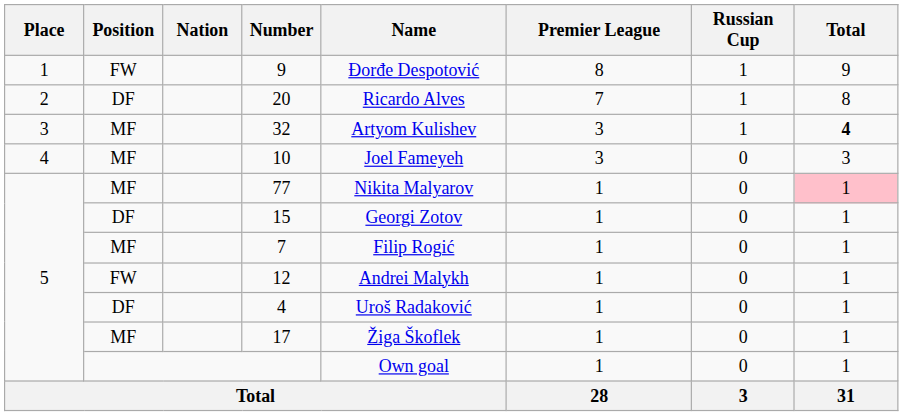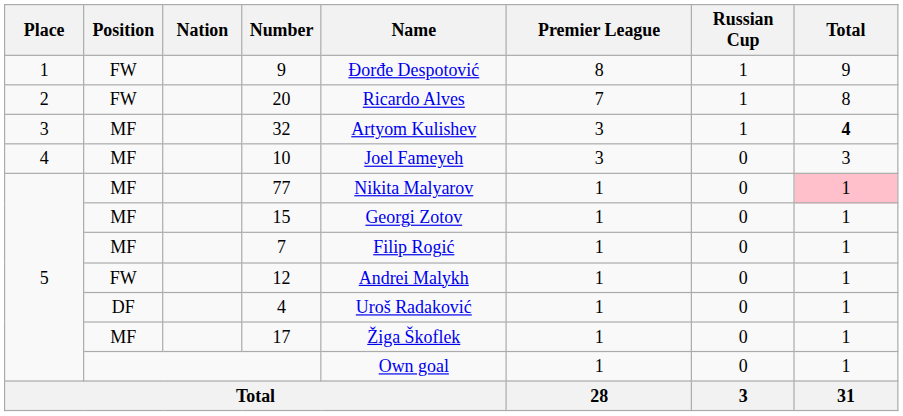 <table class="wikitable" style="font-size: 95%; text-align: center;">
 <tr>
 <th width=60>Place</th>
 <th width=60>Position</th>
 <th width=60>Nation</th>
 <th width=60>Number</th>
 <th width=150>Name</th>
 <th width=150>Premier League</th>
 <th width=80>Russian Cup</th>
 <th width=80>Total</th>
 </tr>
 <tr>
 <td>1</td>
 <td>FW</td>
 <td></td>
 <td>9</td>
 <td><a href='#'>Đorđe Despotović</a></td>
 <td>8</td>
 <td>1</td>
 <td>9</td>
 </tr>
 <tr>
 <td>2</td>
-<td>DF</td>
+<td>FW</td>
 <td></td>
 <td>20</td>
 <td><a href='#'>Ricardo Alves</a></td>
 <td>7</td>
 <td>1</td>
 <td>8</td>
 </tr>
 <tr>
 <td>3</td>
 <td>MF</td>
 <td></td>
 <td>32</td>
 <td><a href='#'>Artyom Kulishev</a></td>
 <td>3</td>
 <td>1</td>
 <td><strong>4</strong></td>
 </tr>
 <tr>
 <td>4</td>
 <td>MF</td>
 <td></td>
 <td>10</td>
 <td><a href='#'>Joel Fameyeh</a></td>
 <td>3</td>
 <td>0</td>
 <td>3</td>
 </tr>
 <tr>
 <td rowspan="7">5</td>
 <td>MF</td>
 <td></td>
 <td>77</td>
 <td><a href='#'>Nikita Malyarov</a></td>
 <td>1</td>
 <td>0</td>
 <td style="background: pink;">1</td>
 </tr>
 <tr>
-<td>DF</td>
+<td>MF</td>
 <td></td>
 <td>15</td>
 <td><a href='#'>Georgi Zotov</a></td>
 <td>1</td>
 <td>0</td>
 <td>1</td>
 </tr>
 <tr>
 <td>MF</td>
 <td></td>
 <td>7</td>
 <td><a href='#'>Filip Rogić</a></td>
 <td>1</td>
 <td>0</td>
 <td>1</td>
 </tr>
 <tr>
 <td>FW</td>
 <td></td>
 <td>12</td>
 <td><a href='#'>Andrei Malykh</a></td>
 <td>1</td>
 <td>0</td>
 <td>1</td>
 </tr>
 <tr>
 <td>DF</td>
 <td></td>
 <td>4</td>
 <td><a href='#'>Uroš Radaković</a></td>
 <td>1</td>
 <td>0</td>
 <td>1</td>
 </tr>
 <tr>
 <td>MF</td>
 <td></td>
 <td>17</td>
 <td><a href='#'>Žiga Škoflek</a></td>
 <td>1</td>
 <td>0</td>
 <td>1</td>
 </tr>
 <tr>
 <td colspan="3"></td>
 <td><a href='#'>Own goal</a></td>
 <td>1</td>
 <td>0</td>
 <td>1</td>
 </tr>
 <tr>
 <th colspan=5>Total</th>
 <th>28</th>
 <th>3</th>
 <th>31</th>
 </tr>
 </table>
